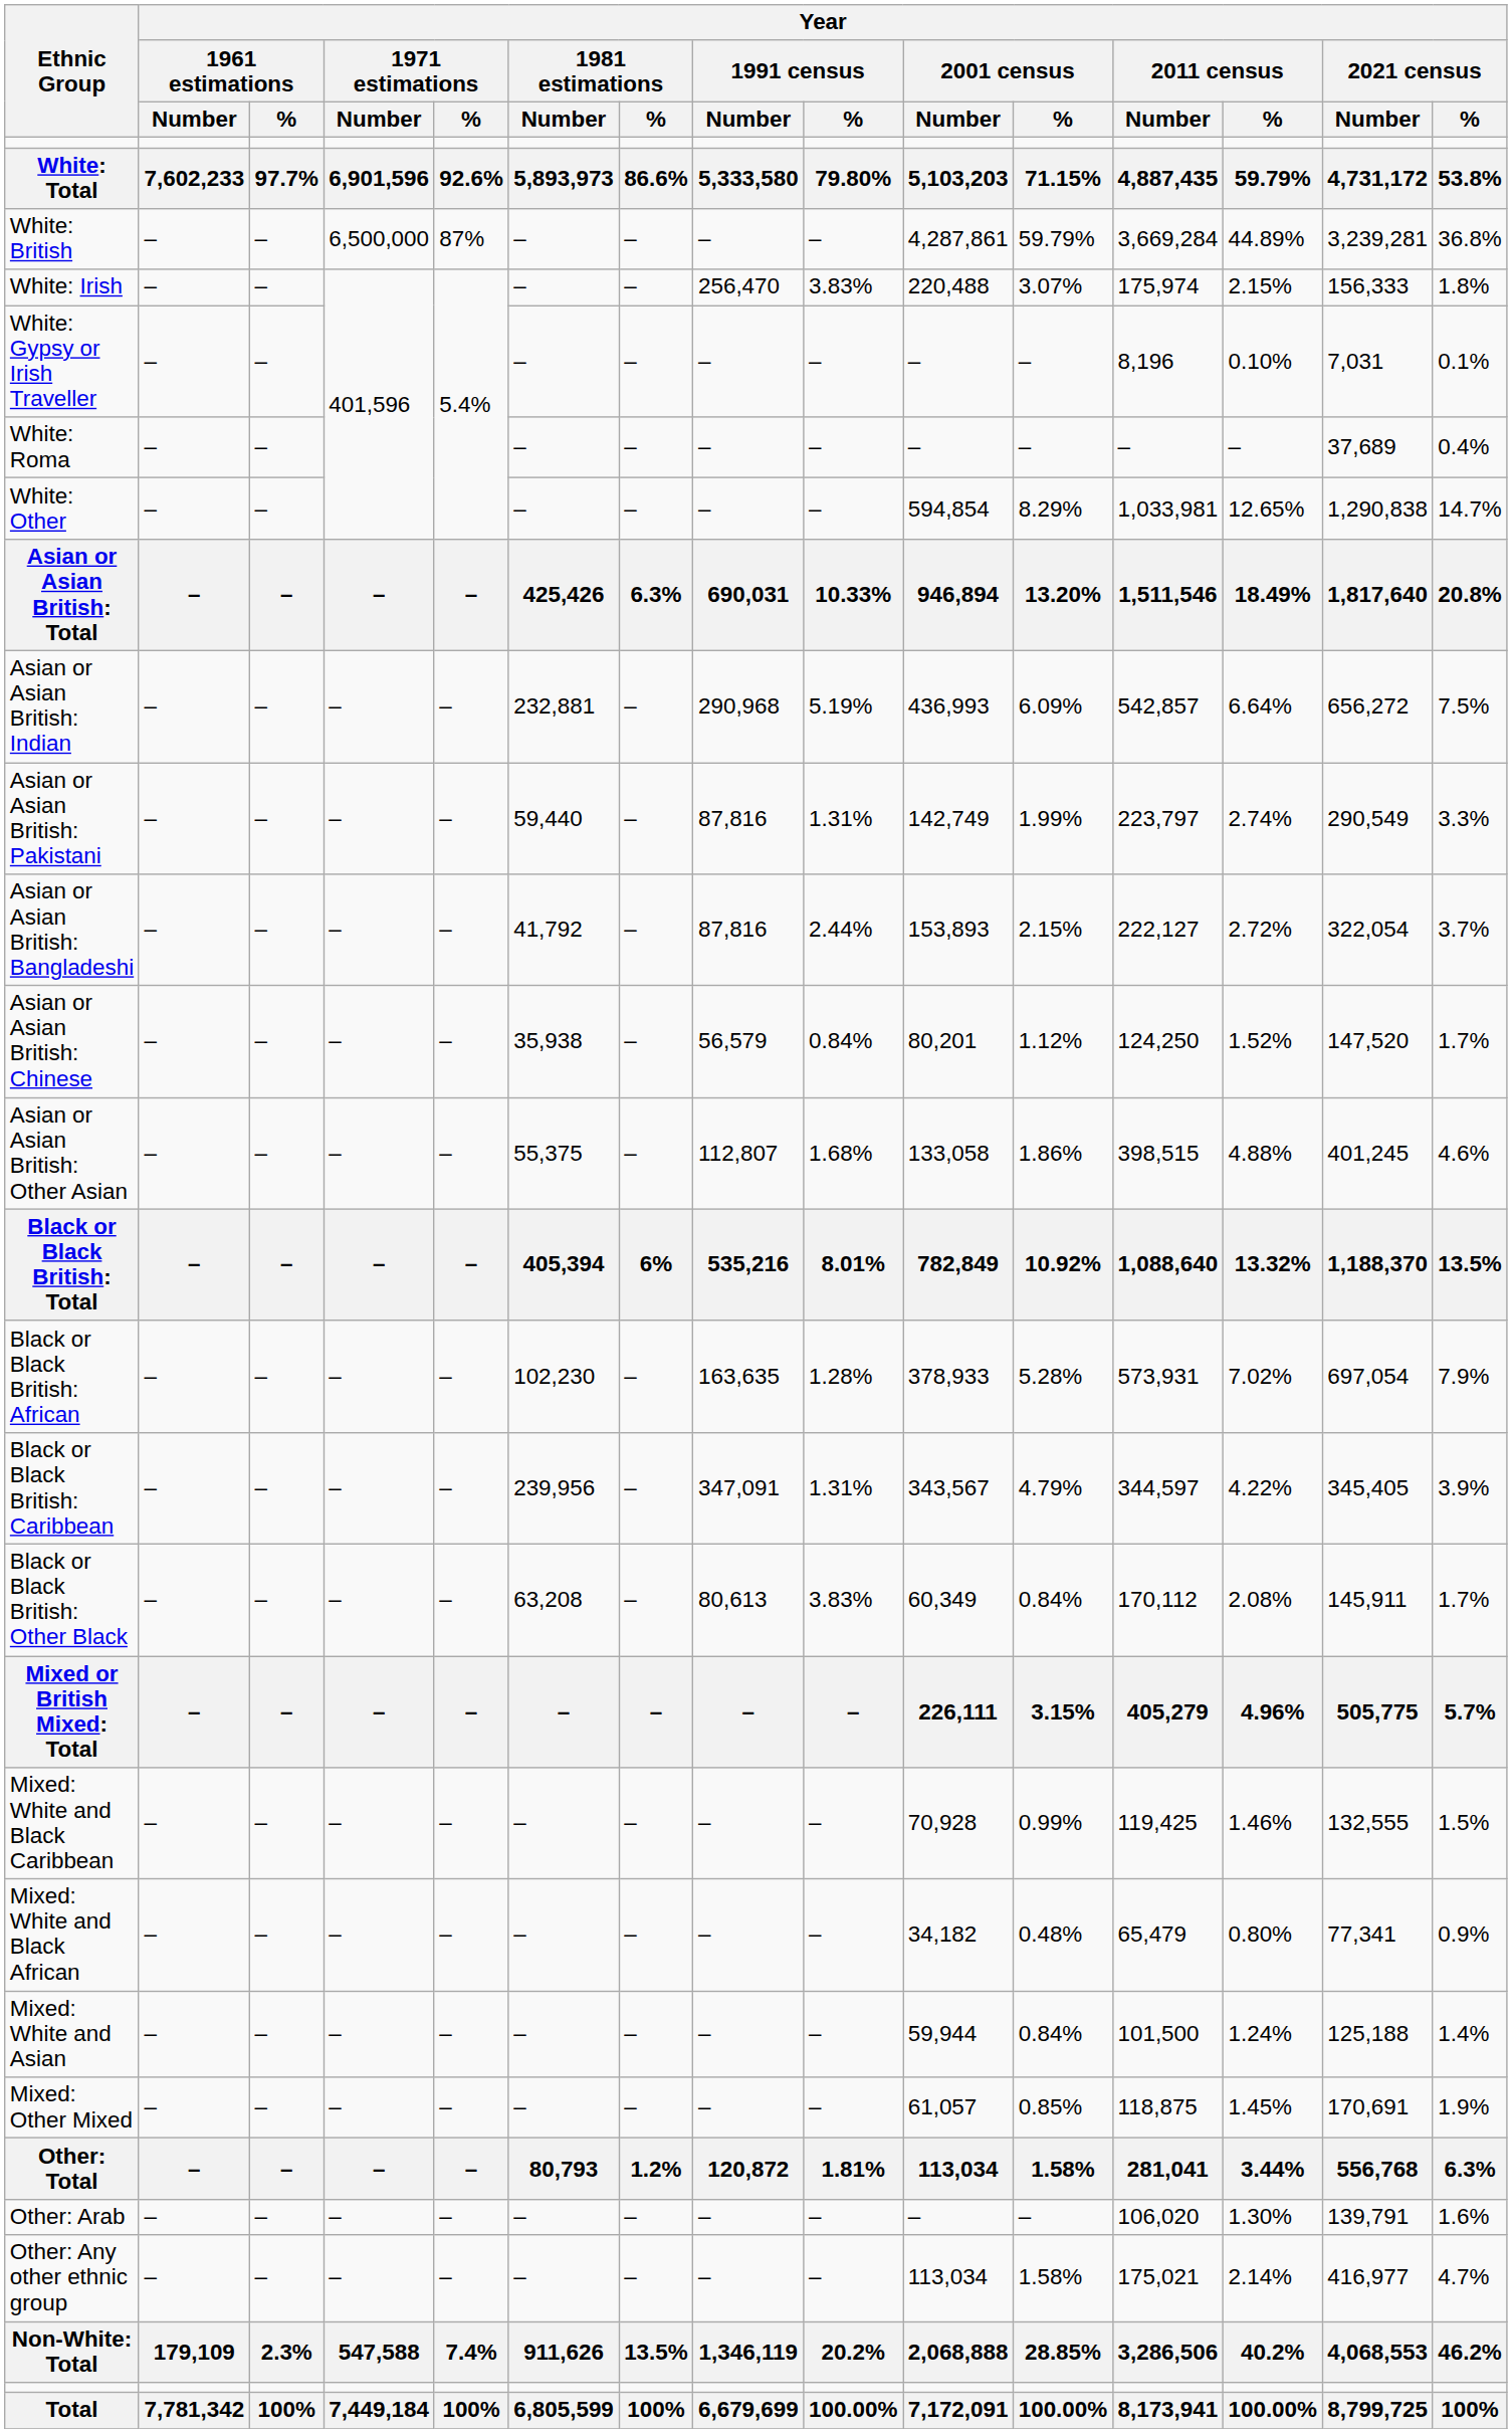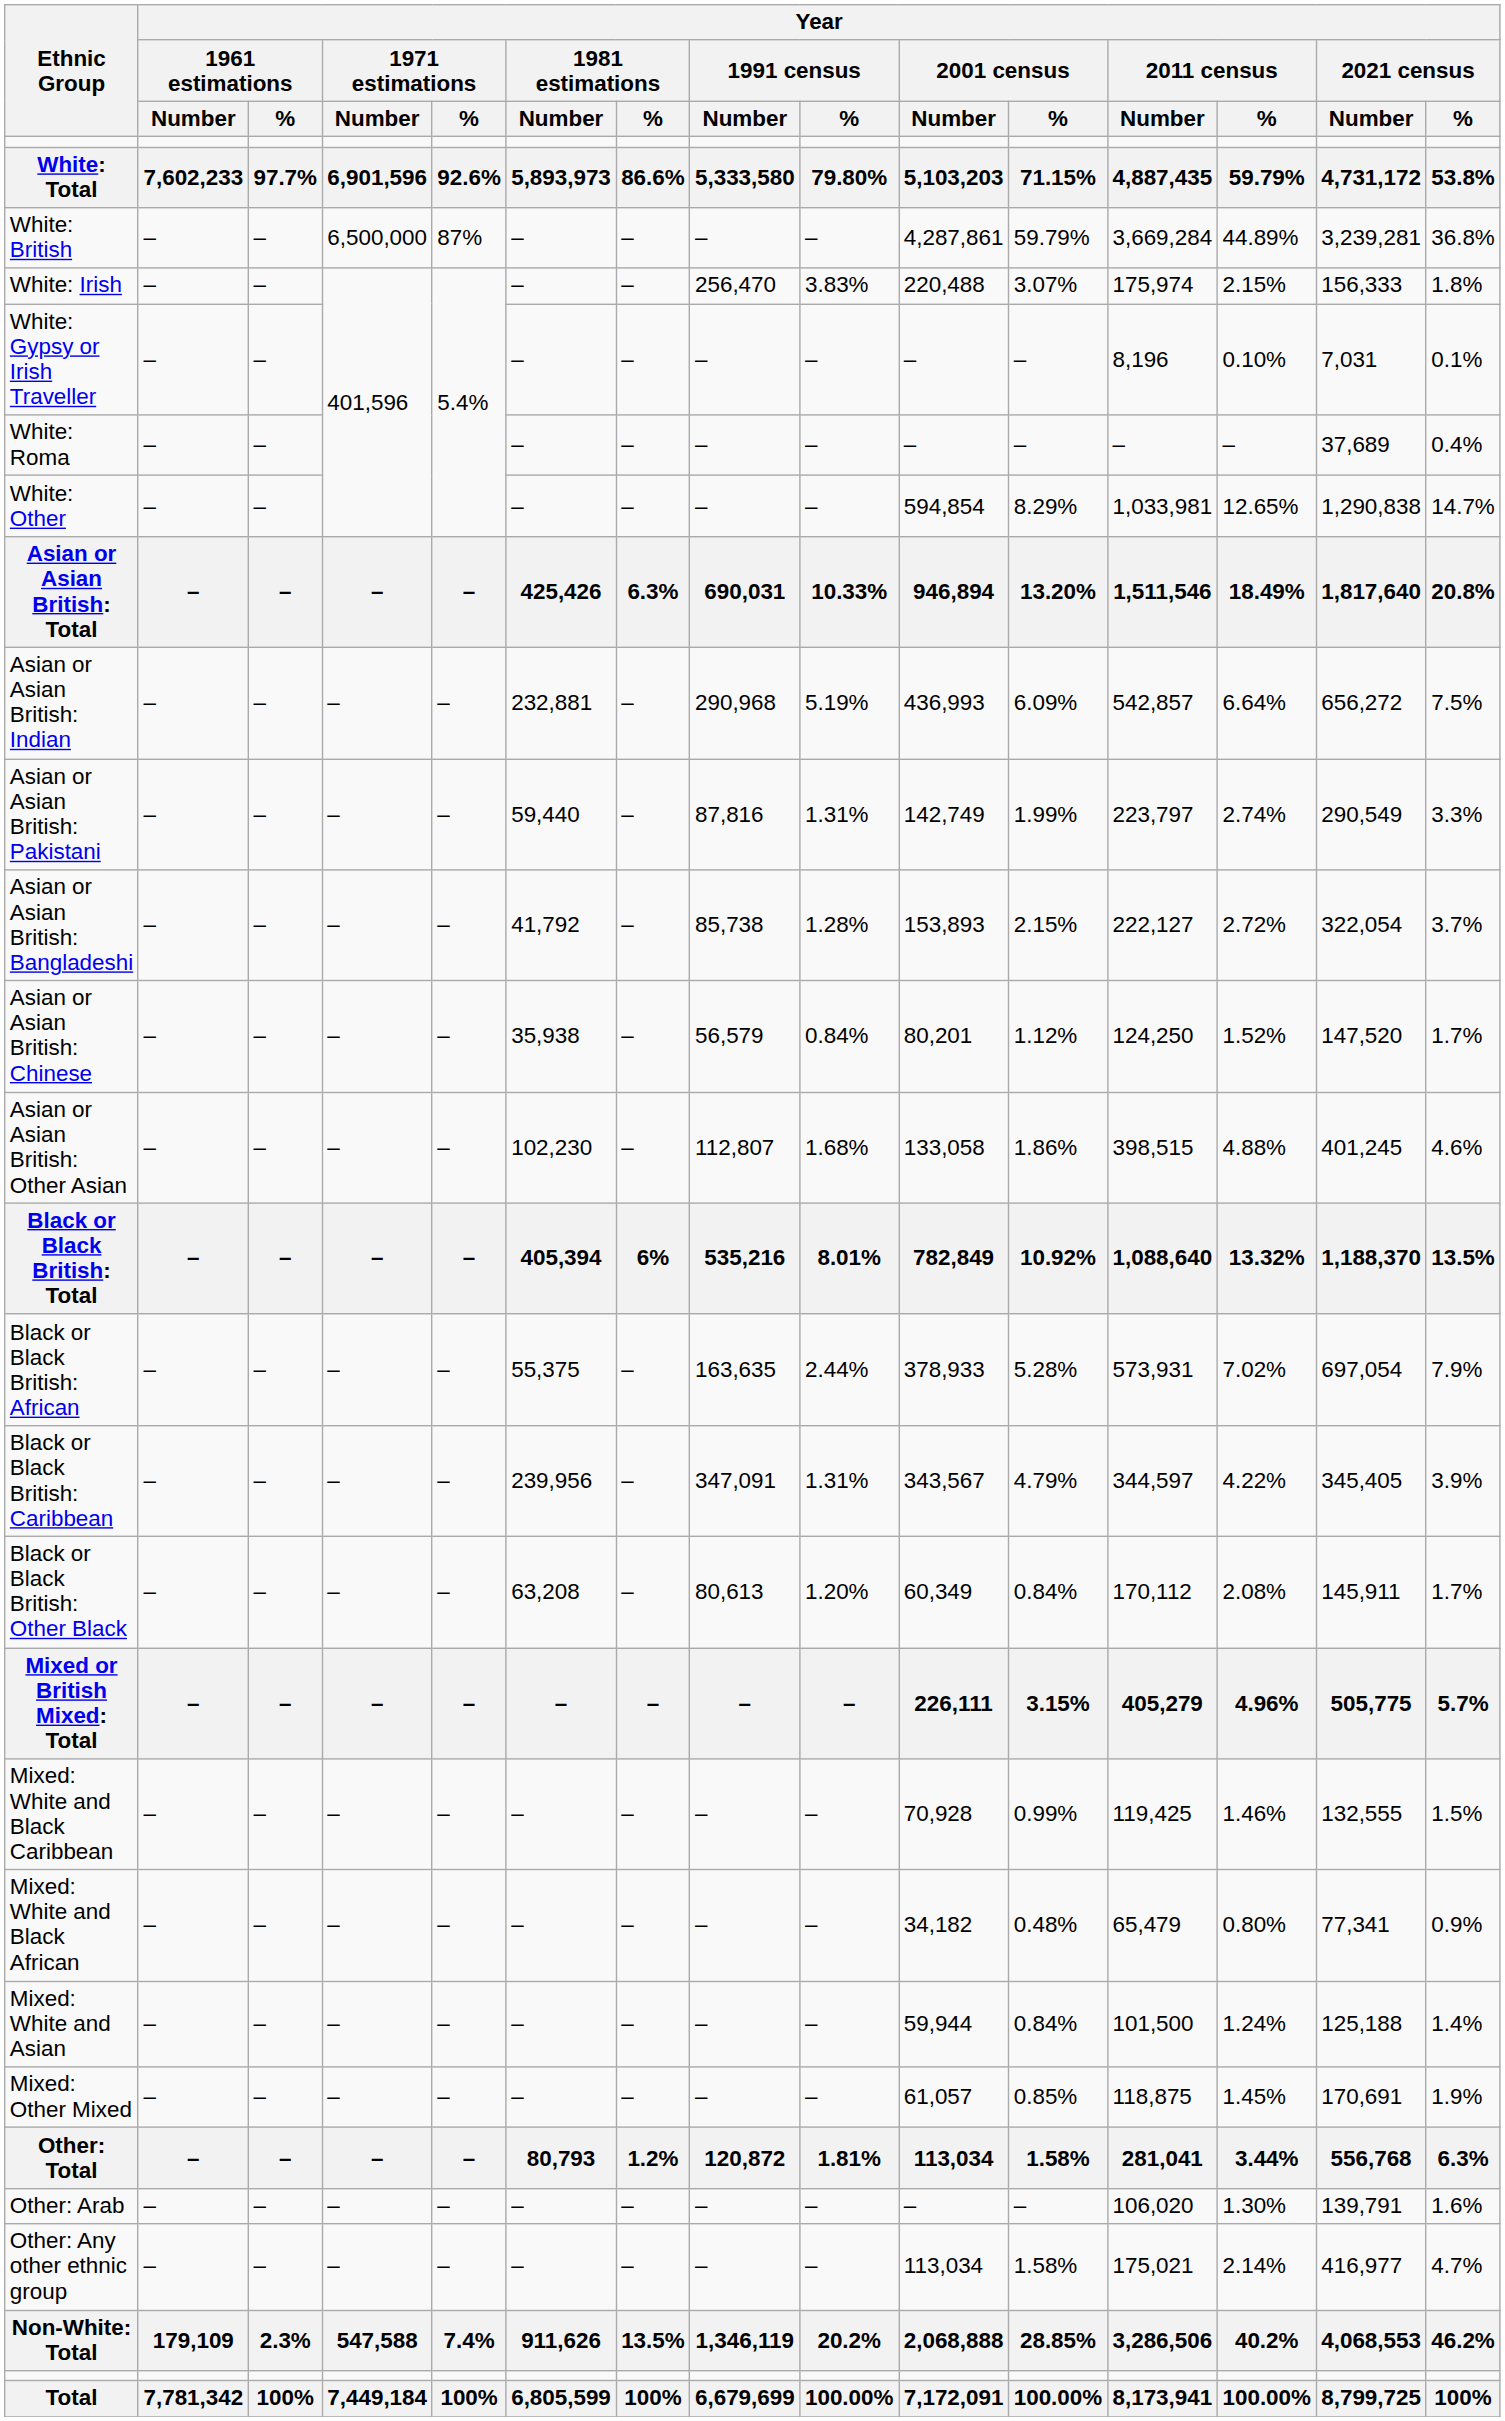 <table class="wikitable sortable">
 <tr>
 <th rowspan="3">Ethnic Group</th>
 <th colspan="14">Year</th>
 </tr>
 <tr>
 <th colspan="2">1961 estimations</th>
 <th colspan="2">1971 estimations</th>
 <th colspan="2">1981 estimations</th>
 <th colspan="2" scope="col">1991 census</th>
 <th colspan="2" scope="col">2001 census</th>
 <th colspan="2" scope="col">2011 census</th>
 <th colspan="2">2021 census</th>
 </tr>
 <tr>
 <th>Number</th>
 <th>%</th>
 <th>Number</th>
 <th>%</th>
 <th>Number</th>
 <th>%</th>
 <th scope="col">Number</th>
 <th scope="col">%</th>
 <th scope="col">Number</th>
 <th scope="col">%</th>
 <th scope="col">Number</th>
 <th scope="col">%</th>
 <th>Number</th>
 <th>%</th>
 </tr>
 <tr>
 <td></td>
 <td></td>
 <td></td>
 <td></td>
 <td></td>
 <td></td>
 <td></td>
 <td></td>
 <td></td>
 <td></td>
 <td></td>
 <td></td>
 <td></td>
 <td></td>
 <td></td>
 </tr>
 <tr>
 <th scope="row"><a href='#'>White</a>: Total</th>
 <th>7,602,233</th>
 <th>97.7%</th>
 <th>6,901,596</th>
 <th>92.6%</th>
 <th>5,893,973</th>
 <th>86.6%</th>
 <th>5,333,580</th>
 <th>79.80%</th>
 <th>5,103,203</th>
 <th>71.15%</th>
 <th>4,887,435</th>
 <th>59.79%</th>
 <th>4,731,172</th>
 <th>53.8%</th>
 </tr>
 <tr>
 <td scope="row">White: <a href='#'>British</a></td>
 <td>–</td>
 <td>–</td>
 <td>6,500,000</td>
 <td>87%</td>
 <td>–</td>
 <td>–</td>
 <td>–</td>
 <td>–</td>
 <td>4,287,861</td>
 <td>59.79%</td>
 <td>3,669,284</td>
 <td>44.89%</td>
 <td>3,239,281</td>
 <td>36.8%</td>
 </tr>
 <tr>
 <td scope="row">White: <a href='#'>Irish</a></td>
 <td>–</td>
 <td>–</td>
 <td rowspan="4">401,596</td>
 <td rowspan="4">5.4%</td>
 <td>–</td>
 <td>–</td>
 <td>256,470</td>
 <td>3.83%</td>
 <td>220,488</td>
 <td>3.07%</td>
 <td>175,974</td>
 <td>2.15%</td>
 <td>156,333</td>
 <td>1.8%</td>
 </tr>
 <tr>
 <td scope="row">White: <a href='#'>Gypsy or Irish Traveller</a></td>
 <td>–</td>
 <td>–</td>
 <td>–</td>
 <td>–</td>
 <td>–</td>
 <td>–</td>
 <td>–</td>
 <td>–</td>
 <td>8,196</td>
 <td>0.10%</td>
 <td>7,031</td>
 <td>0.1%</td>
 </tr>
 <tr>
 <td>White: Roma</td>
 <td>–</td>
 <td>–</td>
 <td>–</td>
 <td>–</td>
 <td>–</td>
 <td>–</td>
 <td>–</td>
 <td>–</td>
 <td>–</td>
 <td>–</td>
 <td>37,689</td>
 <td>0.4%</td>
 </tr>
 <tr>
 <td scope="row">White: <a href='#'>Other</a></td>
 <td>–</td>
 <td>–</td>
 <td>–</td>
 <td>–</td>
 <td>–</td>
 <td>–</td>
 <td>594,854</td>
 <td>8.29%</td>
 <td>1,033,981</td>
 <td>12.65%</td>
 <td>1,290,838</td>
 <td>14.7%</td>
 </tr>
 <tr>
 <th scope="row"><a href='#'>Asian or Asian British</a>: Total</th>
 <th>–</th>
 <th>–</th>
 <th>–</th>
 <th>–</th>
 <th>425,426</th>
 <th>6.3%</th>
 <th>690,031</th>
 <th>10.33%</th>
 <th>946,894</th>
 <th>13.20%</th>
 <th>1,511,546</th>
 <th>18.49%</th>
 <th>1,817,640</th>
 <th>20.8%</th>
 </tr>
 <tr>
 <td scope="row">Asian or Asian British: <a href='#'>Indian</a></td>
 <td>–</td>
 <td>–</td>
 <td>–</td>
 <td>–</td>
 <td>232,881</td>
 <td>–</td>
 <td>290,968</td>
 <td>5.19%</td>
 <td>436,993</td>
 <td>6.09%</td>
 <td>542,857</td>
 <td>6.64%</td>
 <td>656,272</td>
 <td>7.5%</td>
 </tr>
 <tr>
 <td scope="row">Asian or Asian British: <a href='#'>Pakistani</a></td>
 <td>–</td>
 <td>–</td>
 <td>–</td>
 <td>–</td>
 <td>59,440</td>
 <td>–</td>
 <td>87,816</td>
 <td>1.31%</td>
 <td>142,749</td>
 <td>1.99%</td>
 <td>223,797</td>
 <td>2.74%</td>
 <td>290,549</td>
 <td>3.3%</td>
 </tr>
 <tr>
 <td scope="row">Asian or Asian British: <a href='#'>Bangladeshi</a></td>
 <td>–</td>
 <td>–</td>
 <td>–</td>
 <td>–</td>
 <td>41,792</td>
 <td>–</td>
-<td>87,816</td>
-<td>2.44%</td>
+<td>85,738</td>
+<td>1.28%</td>
 <td>153,893</td>
 <td>2.15%</td>
 <td>222,127</td>
 <td>2.72%</td>
 <td>322,054</td>
 <td>3.7%</td>
 </tr>
 <tr>
 <td scope="row">Asian or Asian British: <a href='#'>Chinese</a></td>
 <td>–</td>
 <td>–</td>
 <td>–</td>
 <td>–</td>
 <td>35,938</td>
 <td>–</td>
 <td>56,579</td>
 <td>0.84%</td>
 <td>80,201</td>
 <td>1.12%</td>
 <td>124,250</td>
 <td>1.52%</td>
 <td>147,520</td>
 <td>1.7%</td>
 </tr>
 <tr>
 <td scope="row">Asian or Asian British: Other Asian</td>
 <td>–</td>
 <td>–</td>
 <td>–</td>
 <td>–</td>
-<td>55,375</td>
+<td>102,230</td>
 <td>–</td>
 <td>112,807</td>
 <td>1.68%</td>
 <td>133,058</td>
 <td>1.86%</td>
 <td>398,515</td>
 <td>4.88%</td>
 <td>401,245</td>
 <td>4.6%</td>
 </tr>
 <tr>
 <th scope="row"><a href='#'>Black or Black British</a>: Total</th>
 <th>–</th>
 <th>–</th>
 <th>–</th>
 <th>–</th>
 <th>405,394</th>
 <th>6%</th>
 <th>535,216</th>
 <th>8.01%</th>
 <th>782,849</th>
 <th>10.92%</th>
 <th>1,088,640</th>
 <th>13.32%</th>
 <th>1,188,370</th>
 <th>13.5%</th>
 </tr>
 <tr>
 <td scope="row">Black or Black British: <a href='#'>African</a></td>
 <td>–</td>
 <td>–</td>
 <td>–</td>
 <td>–</td>
-<td>102,230</td>
+<td>55,375</td>
 <td>–</td>
 <td>163,635</td>
-<td>1.28%</td>
+<td>2.44%</td>
 <td>378,933</td>
 <td>5.28%</td>
 <td>573,931</td>
 <td>7.02%</td>
 <td>697,054</td>
 <td>7.9%</td>
 </tr>
 <tr>
 <td scope="row">Black or Black British: <a href='#'>Caribbean</a></td>
 <td>–</td>
 <td>–</td>
 <td>–</td>
 <td>–</td>
 <td>239,956</td>
 <td>–</td>
 <td>347,091</td>
 <td>1.31%</td>
 <td>343,567</td>
 <td>4.79%</td>
 <td>344,597</td>
 <td>4.22%</td>
 <td>345,405</td>
 <td>3.9%</td>
 </tr>
 <tr>
 <td scope="row">Black or Black British: <a href='#'>Other Black</a></td>
 <td>–</td>
 <td>–</td>
 <td>–</td>
 <td>–</td>
 <td>63,208</td>
 <td>–</td>
 <td>80,613</td>
-<td>3.83%</td>
+<td>1.20%</td>
 <td>60,349</td>
 <td>0.84%</td>
 <td>170,112</td>
 <td>2.08%</td>
 <td>145,911</td>
 <td>1.7%</td>
 </tr>
 <tr>
 <th scope="row"><a href='#'>Mixed or British Mixed</a>: Total</th>
 <th>–</th>
 <th>–</th>
 <th>–</th>
 <th>–</th>
 <th>–</th>
 <th>–</th>
 <th>–</th>
 <th>–</th>
 <th>226,111</th>
 <th>3.15%</th>
 <th>405,279</th>
 <th>4.96%</th>
 <th>505,775</th>
 <th>5.7%</th>
 </tr>
 <tr>
 <td scope="row">Mixed: White and Black Caribbean</td>
 <td>–</td>
 <td>–</td>
 <td>–</td>
 <td>–</td>
 <td>–</td>
 <td>–</td>
 <td>–</td>
 <td>–</td>
 <td>70,928</td>
 <td>0.99%</td>
 <td>119,425</td>
 <td>1.46%</td>
 <td>132,555</td>
 <td>1.5%</td>
 </tr>
 <tr>
 <td scope="row">Mixed: White and Black African</td>
 <td>–</td>
 <td>–</td>
 <td>–</td>
 <td>–</td>
 <td>–</td>
 <td>–</td>
 <td>–</td>
 <td>–</td>
 <td>34,182</td>
 <td>0.48%</td>
 <td>65,479</td>
 <td>0.80%</td>
 <td>77,341</td>
 <td>0.9%</td>
 </tr>
 <tr>
 <td scope="row">Mixed: White and Asian</td>
 <td>–</td>
 <td>–</td>
 <td>–</td>
 <td>–</td>
 <td>–</td>
 <td>–</td>
 <td>–</td>
 <td>–</td>
 <td>59,944</td>
 <td>0.84%</td>
 <td>101,500</td>
 <td>1.24%</td>
 <td>125,188</td>
 <td>1.4%</td>
 </tr>
 <tr>
 <td scope="row">Mixed: Other Mixed</td>
 <td>–</td>
 <td>–</td>
 <td>–</td>
 <td>–</td>
 <td>–</td>
 <td>–</td>
 <td>–</td>
 <td>–</td>
 <td>61,057</td>
 <td>0.85%</td>
 <td>118,875</td>
 <td>1.45%</td>
 <td>170,691</td>
 <td>1.9%</td>
 </tr>
 <tr>
 <th scope="row">Other: Total</th>
 <th>–</th>
 <th>–</th>
 <th>–</th>
 <th>–</th>
 <th>80,793</th>
 <th>1.2%</th>
 <th>120,872</th>
 <th>1.81%</th>
 <th>113,034</th>
 <th>1.58%</th>
 <th>281,041</th>
 <th>3.44%</th>
 <th>556,768</th>
 <th>6.3%</th>
 </tr>
 <tr>
 <td scope="row">Other: Arab</td>
 <td>–</td>
 <td>–</td>
 <td>–</td>
 <td>–</td>
 <td>–</td>
 <td>–</td>
 <td>–</td>
 <td>–</td>
 <td>–</td>
 <td>–</td>
 <td>106,020</td>
 <td>1.30%</td>
 <td>139,791</td>
 <td>1.6%</td>
 </tr>
 <tr>
 <td scope="row">Other: Any other ethnic group</td>
 <td>–</td>
 <td>–</td>
 <td>–</td>
 <td>–</td>
 <td>–</td>
 <td>–</td>
 <td>–</td>
 <td>–</td>
 <td>113,034</td>
 <td>1.58%</td>
 <td>175,021</td>
 <td>2.14%</td>
 <td>416,977</td>
 <td>4.7%</td>
 </tr>
 <tr>
 <th>Non-White: Total</th>
 <th>179,109</th>
 <th>2.3%</th>
 <th>547,588</th>
 <th>7.4%</th>
 <th>911,626</th>
 <th>13.5%</th>
 <th>1,346,119</th>
 <th>20.2%</th>
 <th>2,068,888</th>
 <th>28.85%</th>
 <th>3,286,506</th>
 <th>40.2%</th>
 <th>4,068,553</th>
 <th>46.2%</th>
 </tr>
 <tr>
 <td></td>
 <td></td>
 <td></td>
 <td></td>
 <td></td>
 <td></td>
 <td></td>
 <td></td>
 <td></td>
 <td></td>
 <td></td>
 <td></td>
 <td></td>
 <td></td>
 <td></td>
 </tr>
 <tr>
 <th scope="row">Total</th>
 <th>7,781,342</th>
 <th>100%</th>
 <th>7,449,184</th>
 <th>100%</th>
 <th>6,805,599</th>
 <th>100%</th>
 <th>6,679,699</th>
 <th>100.00%</th>
 <th>7,172,091</th>
 <th>100.00%</th>
 <th>8,173,941</th>
 <th>100.00%</th>
 <th>8,799,725</th>
 <th>100%</th>
 </tr>
 </table>
